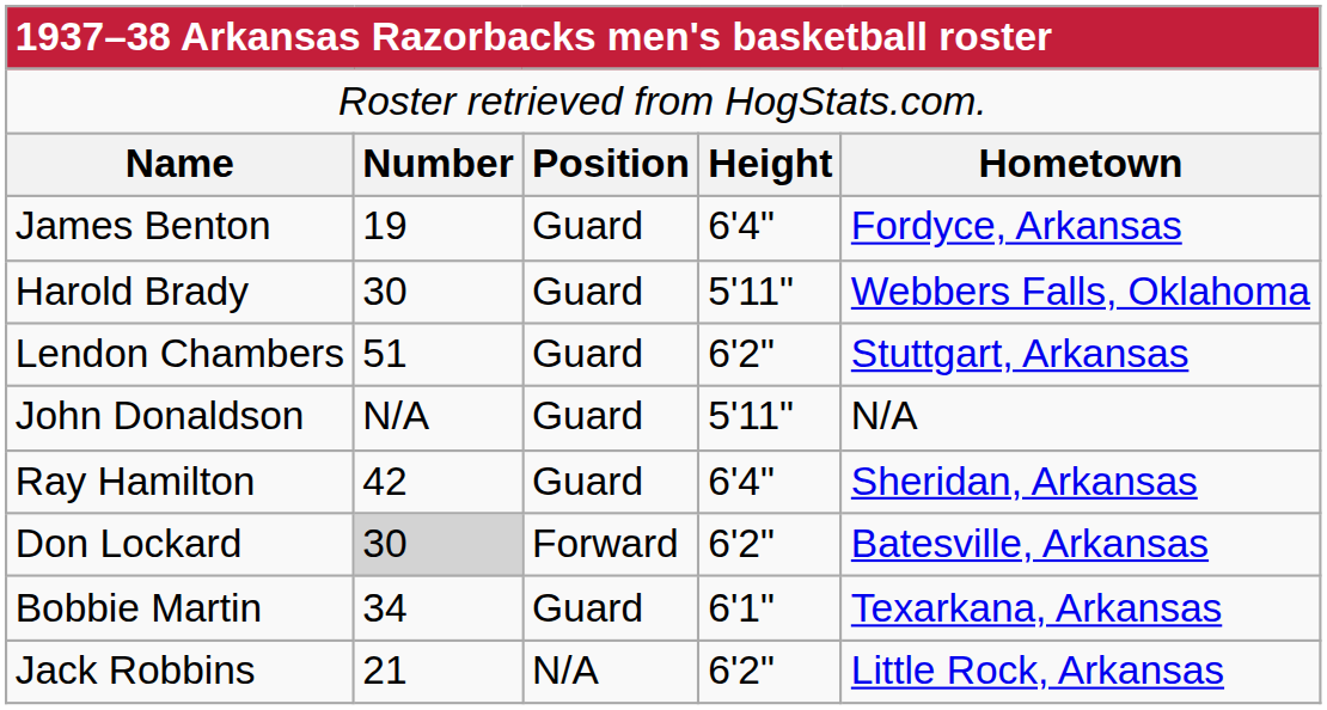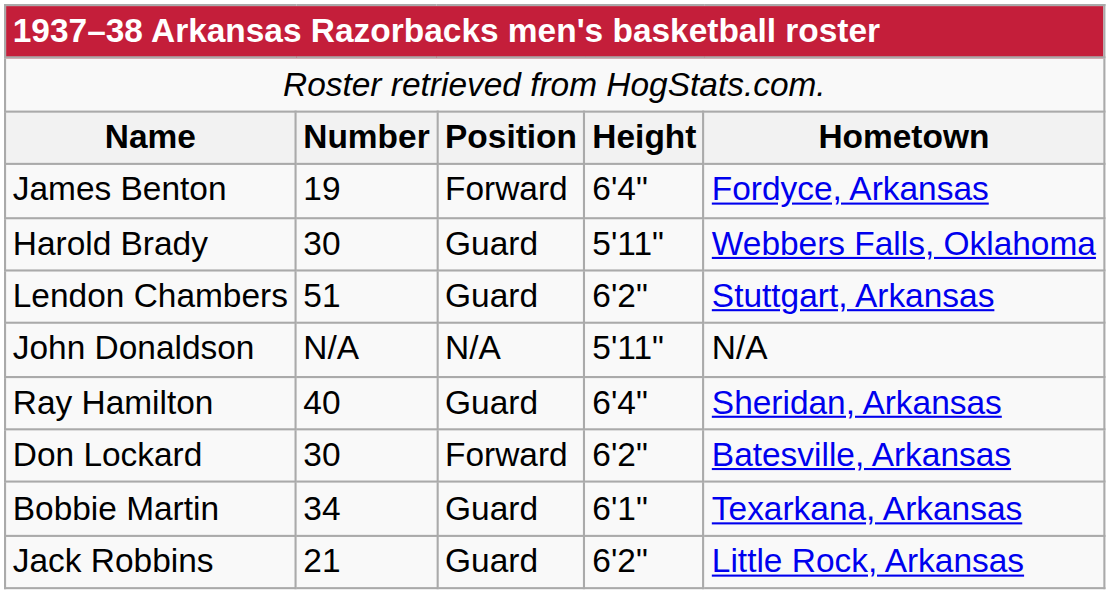 <table class="wikitable">
 <tr>
 <td colspan="9" style="background-color: #C41E3A; color: #FFFFFF"><strong>1937–38 Arkansas Razorbacks men's basketball roster</strong></td>
 </tr>
 <tr>
 <td colspan="9" align="center"><em>Roster retrieved from HogStats.com. </em></td>
 </tr>
 <tr>
 <th>Name</th>
 <th>Number</th>
 <th>Position</th>
 <th>Height</th>
 <th>Hometown</th>
 </tr>
 <tr>
 <td>James Benton</td>
 <td>19</td>
-<td>Guard</td>
+<td>Forward</td>
 <td>6'4"</td>
 <td><a href='#'>Fordyce, Arkansas</a></td>
 </tr>
 <tr>
 <td>Harold Brady</td>
 <td>30</td>
 <td>Guard</td>
 <td>5'11"</td>
 <td><a href='#'>Webbers Falls, Oklahoma</a></td>
 </tr>
 <tr>
 <td>Lendon Chambers</td>
 <td>51</td>
 <td>Guard</td>
 <td>6'2"</td>
 <td><a href='#'>Stuttgart, Arkansas</a></td>
 </tr>
 <tr>
 <td>John Donaldson</td>
 <td>N/A</td>
-<td>Guard</td>
+<td>N/A</td>
 <td>5'11"</td>
 <td>N/A</td>
 </tr>
 <tr>
 <td>Ray Hamilton</td>
-<td>42</td>
+<td>40</td>
 <td>Guard</td>
 <td>6'4"</td>
 <td><a href='#'>Sheridan, Arkansas</a></td>
 </tr>
 <tr>
 <td>Don Lockard</td>
-<td style="background: lightgrey;">30</td>
+<td>30</td>
 <td>Forward</td>
 <td>6'2"</td>
 <td><a href='#'>Batesville, Arkansas</a></td>
 </tr>
 <tr>
 <td>Bobbie Martin</td>
 <td>34</td>
 <td>Guard</td>
 <td>6'1"</td>
 <td><a href='#'>Texarkana, Arkansas</a></td>
 </tr>
 <tr>
 <td>Jack Robbins</td>
 <td>21</td>
-<td>N/A</td>
+<td>Guard</td>
 <td>6'2"</td>
 <td><a href='#'>Little Rock, Arkansas</a></td>
 </tr>
 </table>
